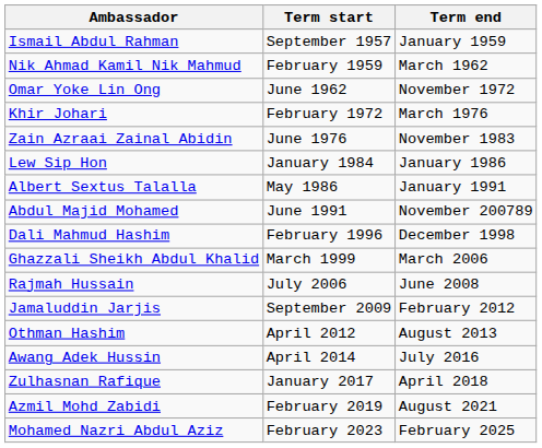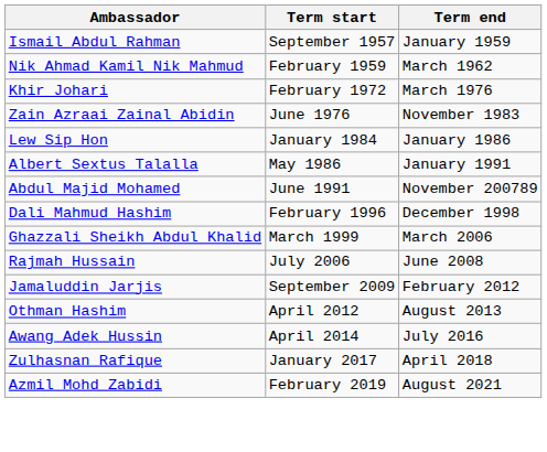 <table class=wikitable>
 <tr>
 <th>Ambassador</th>
 <th>Term start</th>
 <th>Term end</th>
 </tr>
 <tr>
 <td><a href='#'>Ismail Abdul Rahman</a></td>
 <td>September 1957</td>
 <td>January 1959</td>
 </tr>
 <tr>
 <td><a href='#'>Nik Ahmad Kamil Nik Mahmud</a></td>
 <td>February 1959</td>
 <td>March 1962</td>
-</tr>
-<tr>
-<td><a href='#'>Omar Yoke Lin Ong</a></td>
-<td>June 1962</td>
-<td>November 1972</td>
 </tr>
 <tr>
 <td><a href='#'>Khir Johari</a></td>
 <td>February 1972</td>
 <td>March 1976</td>
 </tr>
 <tr>
 <td><a href='#'>Zain Azraai Zainal Abidin</a></td>
 <td>June 1976</td>
 <td>November 1983</td>
 </tr>
 <tr>
 <td><a href='#'>Lew Sip Hon</a></td>
 <td>January 1984</td>
 <td>January 1986</td>
 </tr>
 <tr>
 <td><a href='#'>Albert Sextus Talalla</a></td>
 <td>May 1986</td>
 <td>January 1991</td>
 </tr>
 <tr>
 <td><a href='#'>Abdul Majid Mohamed</a></td>
 <td>June 1991</td>
 <td>November 200789</td>
 </tr>
 <tr>
 <td><a href='#'>Dali Mahmud Hashim</a></td>
 <td>February 1996</td>
 <td>December 1998</td>
 </tr>
 <tr>
 <td><a href='#'>Ghazzali Sheikh Abdul Khalid</a></td>
 <td>March 1999</td>
 <td>March 2006</td>
 </tr>
 <tr>
 <td><a href='#'>Rajmah Hussain</a></td>
 <td>July 2006</td>
 <td>June 2008</td>
 </tr>
 <tr>
 <td><a href='#'>Jamaluddin Jarjis</a></td>
 <td>September 2009</td>
 <td>February 2012</td>
 </tr>
 <tr>
 <td><a href='#'>Othman Hashim</a></td>
 <td>April 2012</td>
 <td>August 2013</td>
 </tr>
 <tr>
 <td><a href='#'>Awang Adek Hussin</a></td>
 <td>April 2014</td>
 <td>July 2016</td>
 </tr>
 <tr>
 <td><a href='#'>Zulhasnan Rafique</a></td>
 <td>January 2017</td>
 <td>April 2018</td>
 </tr>
 <tr>
 <td><a href='#'>Azmil Mohd Zabidi</a></td>
 <td>February 2019</td>
 <td>August 2021</td>
 </tr>
-<tr>
-<td><a href='#'>Mohamed Nazri Abdul Aziz</a></td>
-<td>February 2023</td>
-<td>February 2025</td>
-</tr>
 </table>
